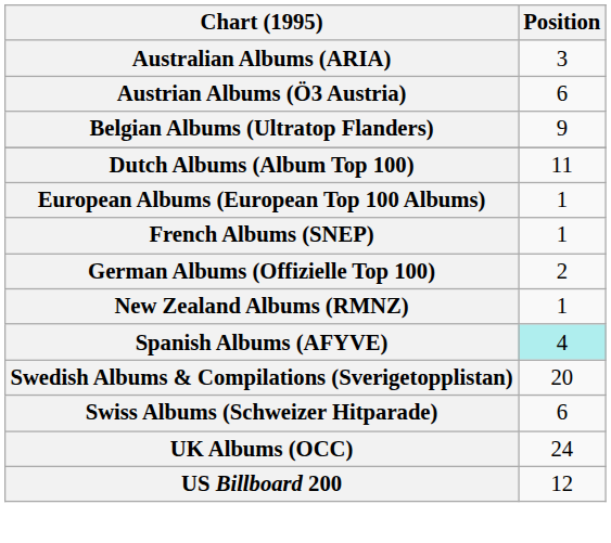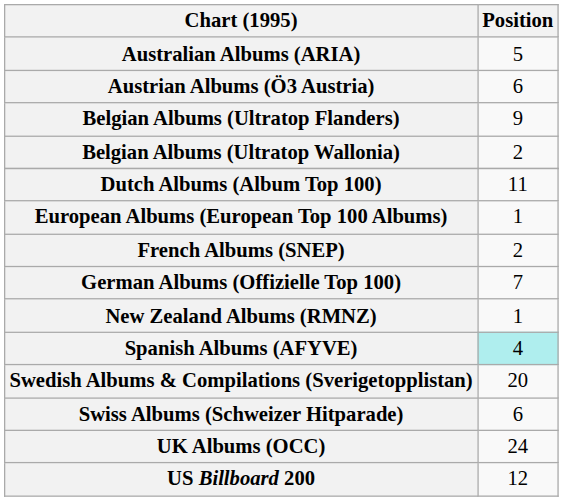 <table class="wikitable sortable plainrowheaders" style="text-align:center;">
 <tr>
 <th scope="column">Chart (1995)</th>
 <th scope="column">Position</th>
 </tr>
 <tr>
 <th scope="row">Australian Albums (ARIA)</th>
-<td>3</td>
+<td>5</td>
 </tr>
 <tr>
 <th scope="row">Austrian Albums (Ö3 Austria)</th>
 <td>6</td>
 </tr>
 <tr>
 <th scope="row">Belgian Albums (Ultratop Flanders)</th>
 <td>9</td>
+</tr>
+<tr>
+<th scope="row">Belgian Albums (Ultratop Wallonia)</th>
+<td>2</td>
 </tr>
 <tr>
 </tr>
 <tr>
 <th scope="row">Dutch Albums (Album Top 100)</th>
 <td>11</td>
 </tr>
 <tr>
 <th scope="row">European Albums (European Top 100 Albums)</th>
 <td>1</td>
 </tr>
 <tr>
 <th scope="row">French Albums (SNEP)</th>
-<td>1</td>
+<td>2</td>
 </tr>
 <tr>
 <th scope="row">German Albums (Offizielle Top 100)</th>
-<td>2</td>
+<td>7</td>
 </tr>
 <tr>
 <th scope="row">New Zealand Albums (RMNZ)</th>
 <td>1</td>
 </tr>
 <tr>
 <th scope="row">Spanish Albums (AFYVE)</th>
 <td style="background: paleturquoise;">4</td>
 </tr>
 <tr>
 <th scope="row">Swedish Albums & Compilations (Sverigetopplistan)</th>
 <td>20</td>
 </tr>
 <tr>
 <th scope="row">Swiss Albums (Schweizer Hitparade)</th>
 <td>6</td>
 </tr>
 <tr>
 <th scope="row">UK Albums (OCC)</th>
 <td>24</td>
 </tr>
 <tr>
 <th scope="row">US <em>Billboard</em> 200</th>
 <td>12</td>
 </tr>
 </table>
